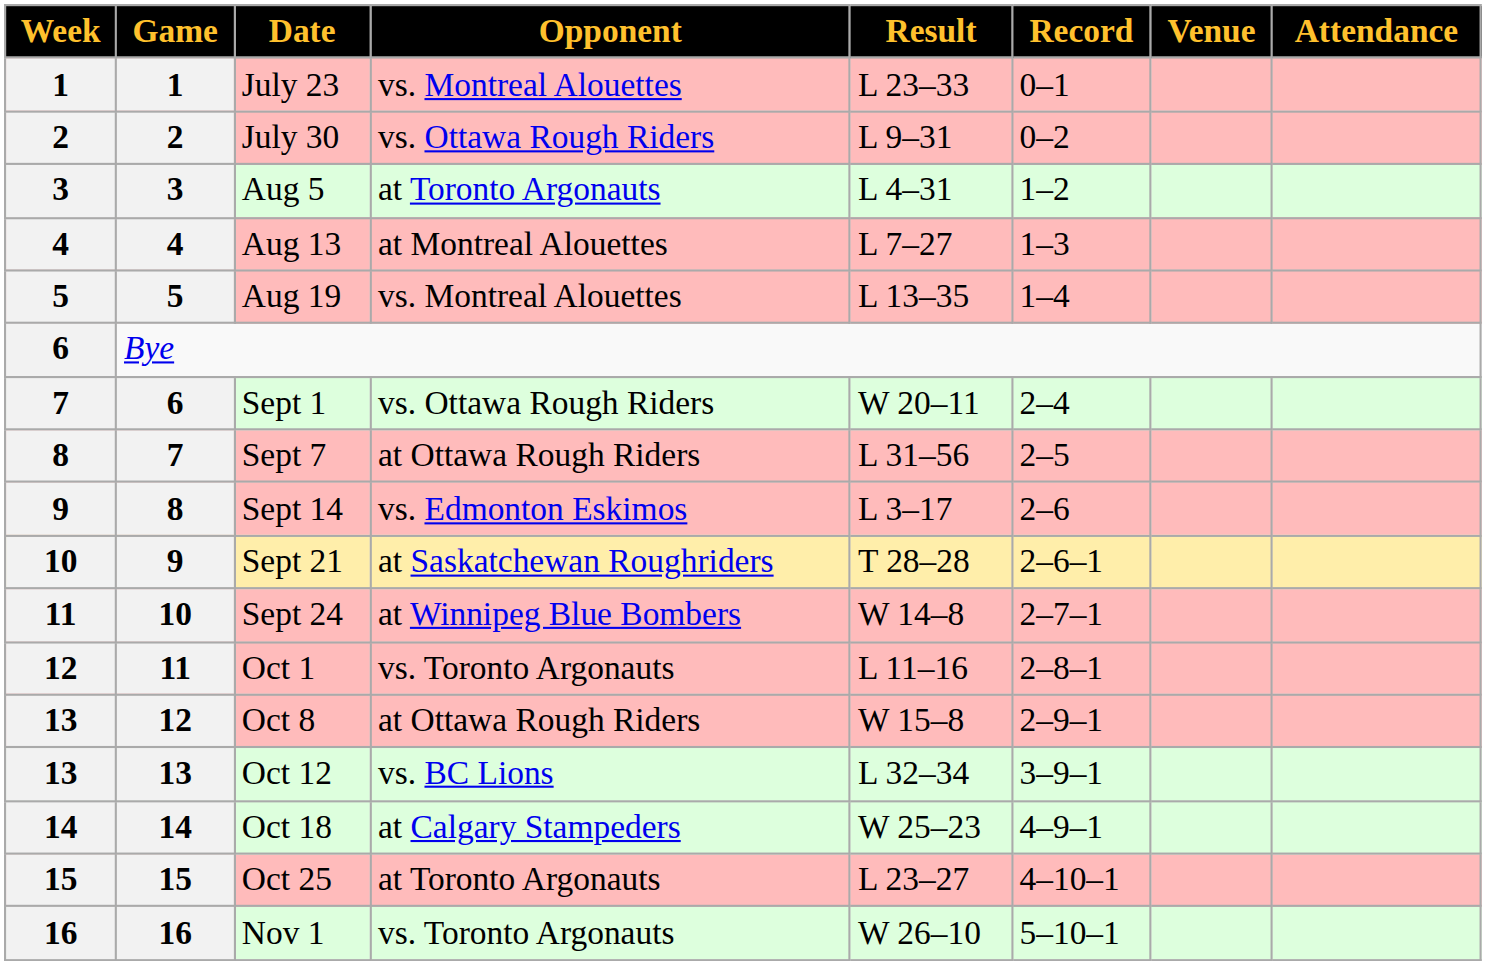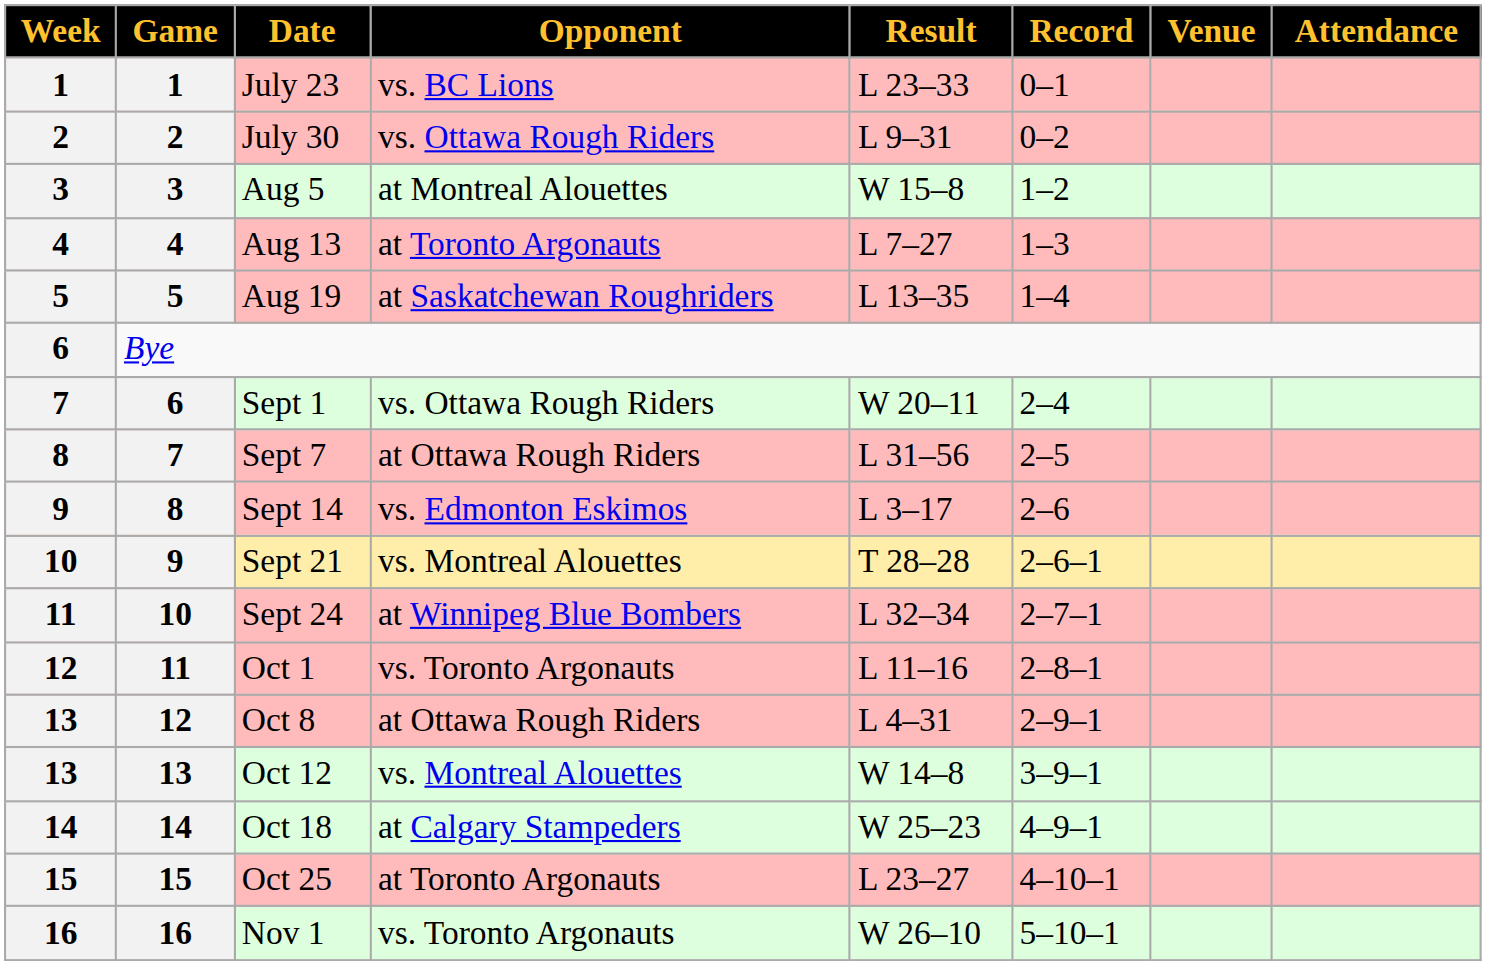 <table class="wikitable" width="80%">
 <tr align="center"  style="background:black;color:#FFC12D;">
 <td><strong>Week</strong></td>
 <td><strong>Game</strong></td>
 <td><strong>Date</strong></td>
 <td><strong>Opponent</strong></td>
 <td><strong>Result</strong></td>
 <td><strong>Record</strong></td>
 <td><strong>Venue</strong></td>
 <td><strong>Attendance</strong></td>
 </tr>
 <tr style="background:#ffbbbb">
 <th>1</th>
 <th>1</th>
 <td>July 23</td>
-<td>vs. <a href='#'>Montreal Alouettes</a></td>
+<td>vs. <a href='#'>BC Lions</a></td>
 <td>L 23–33</td>
 <td>0–1</td>
 <td></td>
 <td></td>
 </tr>
 <tr style="background:#ffbbbb">
 <th>2</th>
 <th>2</th>
 <td>July 30</td>
 <td>vs. <a href='#'>Ottawa Rough Riders</a></td>
 <td>L 9–31</td>
 <td>0–2</td>
 <td></td>
 <td></td>
 </tr>
 <tr style="background:#ddffdd">
 <th>3</th>
 <th>3</th>
 <td>Aug 5</td>
-<td>at <a href='#'>Toronto Argonauts</a></td>
-<td>L 4–31</td>
+<td>at Montreal Alouettes</td>
+<td>W 15–8</td>
 <td>1–2</td>
 <td></td>
 <td></td>
 </tr>
 <tr style="background:#ffbbbb">
 <th>4</th>
 <th>4</th>
 <td>Aug 13</td>
-<td>at Montreal Alouettes</td>
+<td>at <a href='#'>Toronto Argonauts</a></td>
 <td>L 7–27</td>
 <td>1–3</td>
 <td></td>
 <td></td>
 </tr>
 <tr style="background:#ffbbbb">
 <th>5</th>
 <th>5</th>
 <td>Aug 19</td>
-<td>vs. Montreal Alouettes</td>
+<td>at <a href='#'>Saskatchewan Roughriders</a></td>
 <td>L 13–35</td>
 <td>1–4</td>
 <td></td>
 <td></td>
 </tr>
 <tr>
 <th>6</th>
 <td colspan=7><em><a href='#'>Bye</a></em></td>
 </tr>
 <tr style="background:#ddffdd">
 <th>7</th>
 <th>6</th>
 <td>Sept 1</td>
 <td>vs. Ottawa Rough Riders</td>
 <td>W 20–11</td>
 <td>2–4</td>
 <td></td>
 <td></td>
 </tr>
 <tr style="background:#ffbbbb">
 <th>8</th>
 <th>7</th>
 <td>Sept 7</td>
 <td>at Ottawa Rough Riders</td>
 <td>L 31–56</td>
 <td>2–5</td>
 <td></td>
 <td></td>
 </tr>
 <tr style="background:#ffbbbb">
 <th>9</th>
 <th>8</th>
 <td>Sept 14</td>
 <td>vs. <a href='#'>Edmonton Eskimos</a></td>
 <td>L 3–17</td>
 <td>2–6</td>
 <td></td>
 <td></td>
 </tr>
 <tr style="background:#ffeeaa">
 <th>10</th>
 <th>9</th>
 <td>Sept 21</td>
-<td>at <a href='#'>Saskatchewan Roughriders</a></td>
+<td>vs. Montreal Alouettes</td>
 <td>T 28–28</td>
 <td>2–6–1</td>
 <td></td>
 <td></td>
 </tr>
 <tr style="background:#ffbbbb">
 <th>11</th>
 <th>10</th>
 <td>Sept 24</td>
 <td>at <a href='#'>Winnipeg Blue Bombers</a></td>
-<td>W 14–8</td>
+<td>L 32–34</td>
 <td>2–7–1</td>
 <td></td>
 <td></td>
 </tr>
 <tr style="background:#ffbbbb">
 <th>12</th>
 <th>11</th>
 <td>Oct 1</td>
 <td>vs. Toronto Argonauts</td>
 <td>L 11–16</td>
 <td>2–8–1</td>
 <td></td>
 <td></td>
 </tr>
 <tr style="background:#ffbbbb">
 <th>13</th>
 <th>12</th>
 <td>Oct 8</td>
 <td>at Ottawa Rough Riders</td>
-<td>W 15–8</td>
+<td>L 4–31</td>
 <td>2–9–1</td>
 <td></td>
 <td></td>
 </tr>
 <tr style="background:#ddffdd">
 <th>13</th>
 <th>13</th>
 <td>Oct 12</td>
-<td>vs. <a href='#'>BC Lions</a></td>
-<td>L 32–34</td>
+<td>vs. <a href='#'>Montreal Alouettes</a></td>
+<td>W 14–8</td>
 <td>3–9–1</td>
 <td></td>
 <td></td>
 </tr>
 <tr style="background:#ddffdd">
 <th>14</th>
 <th>14</th>
 <td>Oct 18</td>
 <td>at <a href='#'>Calgary Stampeders</a></td>
 <td>W 25–23</td>
 <td>4–9–1</td>
 <td></td>
 <td></td>
 </tr>
 <tr style="background:#ffbbbb">
 <th>15</th>
 <th>15</th>
 <td>Oct 25</td>
 <td>at Toronto Argonauts</td>
 <td>L 23–27</td>
 <td>4–10–1</td>
 <td></td>
 <td></td>
 </tr>
 <tr style="background:#ddffdd">
 <th>16</th>
 <th>16</th>
 <td>Nov 1</td>
 <td>vs. Toronto Argonauts</td>
 <td>W 26–10</td>
 <td>5–10–1</td>
 <td></td>
 <td></td>
 </tr>
 </table>
